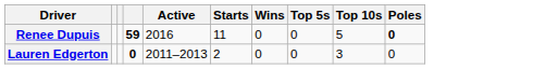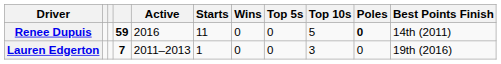 <table class="wikitable sortable" style="font-size: 95%;">
 <tr>
 <th>Driver</th>
 <th></th>
 <th></th>
 <th></th>
 <th>Active</th>
 <th>Starts</th>
 <th>Wins</th>
 <th>Top 5s</th>
 <th>Top 10s</th>
 <th>Poles</th>
+<th>Best Points Finish</th>
 </tr>
 <tr>
 <th><a href='#'>Renee Dupuis</a></th>
 <td></td>
 <td align=center></td>
 <td align=center><strong>59</strong></td>
 <td>2016</td>
 <td>11</td>
 <td>0</td>
 <td>0</td>
 <td>5</td>
 <td><strong>0</strong></td>
+<td data-sort-value=14>14th (2011)</td>
 </tr>
 <tr>
 <th><a href='#'>Lauren Edgerton</a></th>
 <td></td>
 <td align=center></td>
-<td align=center><strong>0</strong></td>
+<td align=center><strong>7</strong></td>
 <td>2011–2013</td>
-<td>2</td>
+<td>1</td>
 <td>0</td>
 <td>0</td>
 <td>3</td>
 <td>0</td>
+<td data-sort-value=19>19th (2016)</td>
 </tr>
 </table>
